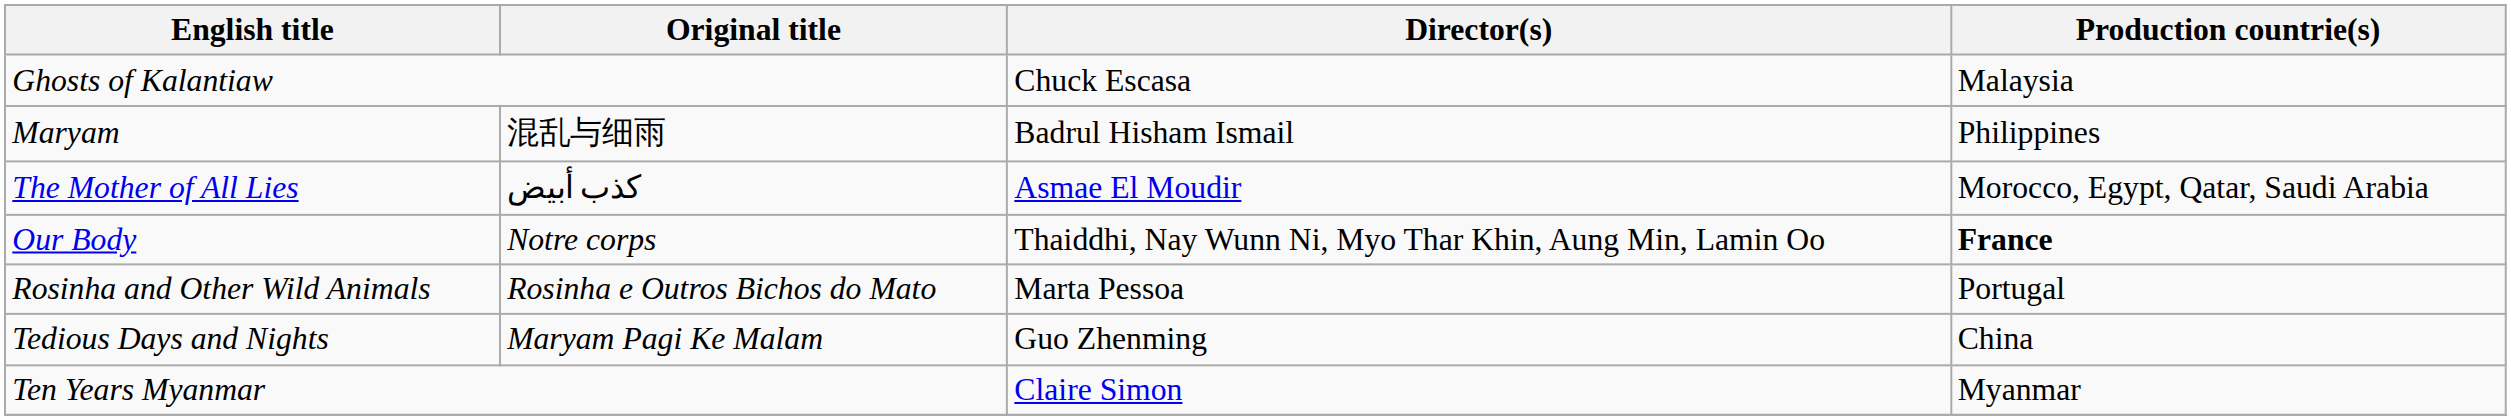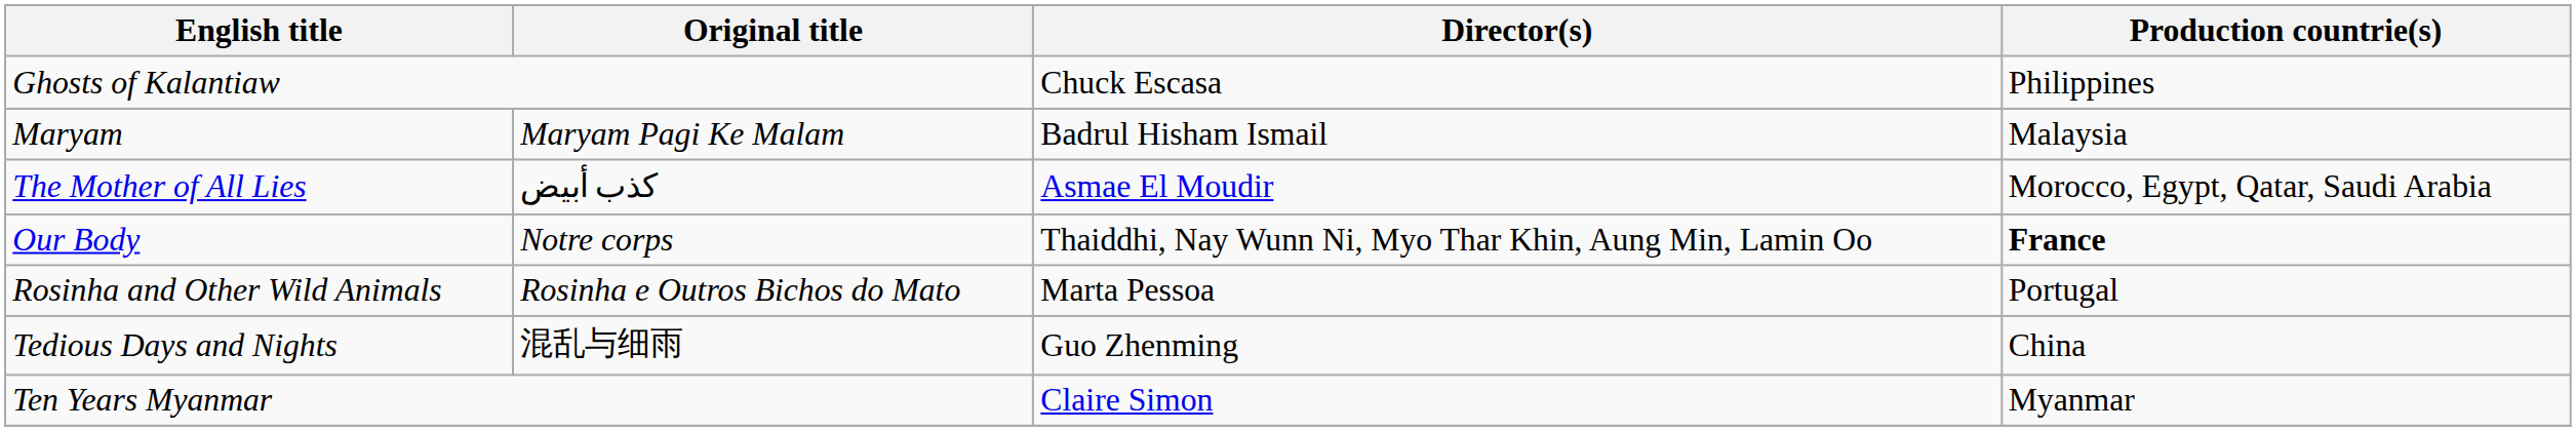 <table class="sortable wikitable" style="width:100%; margin-bottom:4px">
 <tr>
 <th scope="col">English title</th>
 <th scope="col">Original title</th>
 <th scope="col">Director(s)</th>
 <th scope="col">Production countrie(s)</th>
 </tr>
 <tr>
 <td colspan="2"><em>Ghosts of Kalantiaw</em></td>
 <td>Chuck Escasa</td>
-<td>Malaysia</td>
+<td>Philippines</td>
 </tr>
 <tr>
 <td><em>Maryam</em></td>
-<td>混乱与细雨</td>
+<td><em>Maryam Pagi Ke Malam</em></td>
 <td>Badrul Hisham Ismail</td>
-<td>Philippines</td>
+<td>Malaysia</td>
 </tr>
 <tr>
 <td><em><a href='#'>The Mother of All Lies</a></em></td>
 <td>كذب أبيض</td>
 <td><a href='#'>Asmae El Moudir</a></td>
 <td>Morocco, Egypt, Qatar, Saudi Arabia</td>
 </tr>
 <tr>
 <td><em><a href='#'>Our Body</a></em></td>
 <td><em>Notre corps</em></td>
 <td>Thaiddhi, Nay Wunn Ni, Myo Thar Khin, Aung Min, Lamin Oo</td>
 <td><strong>France</strong></td>
 </tr>
 <tr>
 <td><em>Rosinha and Other Wild Animals</em></td>
 <td><em>Rosinha e Outros Bichos do Mato</em></td>
 <td>Marta Pessoa</td>
 <td>Portugal</td>
 </tr>
 <tr>
 <td><em>Tedious Days and Nights</em></td>
-<td><em>Maryam Pagi Ke Malam</em></td>
+<td>混乱与细雨</td>
 <td>Guo Zhenming</td>
 <td>China</td>
 </tr>
 <tr>
 <td colspan="2"><em>Ten Years Myanmar</em></td>
 <td><a href='#'>Claire Simon</a></td>
 <td>Myanmar</td>
 </tr>
 <tr>
 </tr>
 </table>
